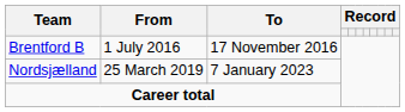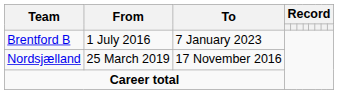 <table class="wikitable" style="text-align: center">
 <tr>
 <th rowspan="2">Team</th>
 <th rowspan="2">From</th>
 <th rowspan="2">To</th>
 <th colspan="8">Record</th>
 </tr>
 <tr>
 <th></th>
 <th></th>
 <th></th>
 <th></th>
 <th></th>
 <th></th>
 <th></th>
 <th></th>
 </tr>
 <tr>
 <td align="left"><a href='#'>Brentford B</a></td>
 <td align=left>1 July 2016</td>
-<td align=left>17 November 2016<br></td>
+<td align=left>7 January 2023<br></td>
 </tr>
 <tr>
 <td align="left"><a href='#'>Nordsjælland</a></td>
 <td align=left>25 March 2019</td>
-<td align=left>7 January 2023<br></td>
+<td align=left>17 November 2016<br></td>
 </tr>
 <tr>
 <td colspan=3><strong>Career total</strong><br></td>
 </tr>
 </table>
